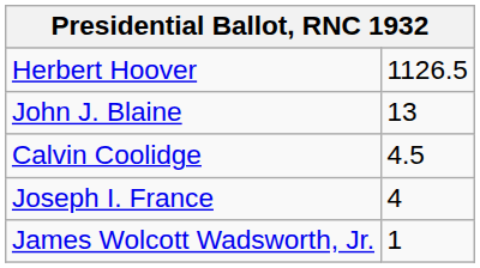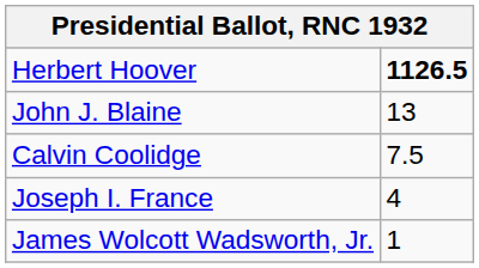 <table class="wikitable" style="text-align:left;">
 <tr>
 <th colspan="2">Presidential Ballot, RNC 1932</th>
 </tr>
 <tr>
 <td><a href='#'>Herbert Hoover</a></td>
-<td>1126.5</td>
+<td><strong>1126.5</strong></td>
 </tr>
 <tr>
 <td><a href='#'>John J. Blaine</a></td>
 <td>13</td>
 </tr>
 <tr>
 <td><a href='#'>Calvin Coolidge</a></td>
-<td>4.5</td>
+<td>7.5</td>
 </tr>
 <tr>
 <td><a href='#'>Joseph I. France</a></td>
 <td>4</td>
 </tr>
 <tr>
 <td><a href='#'>James Wolcott Wadsworth, Jr.</a></td>
 <td>1</td>
 </tr>
 </table>
